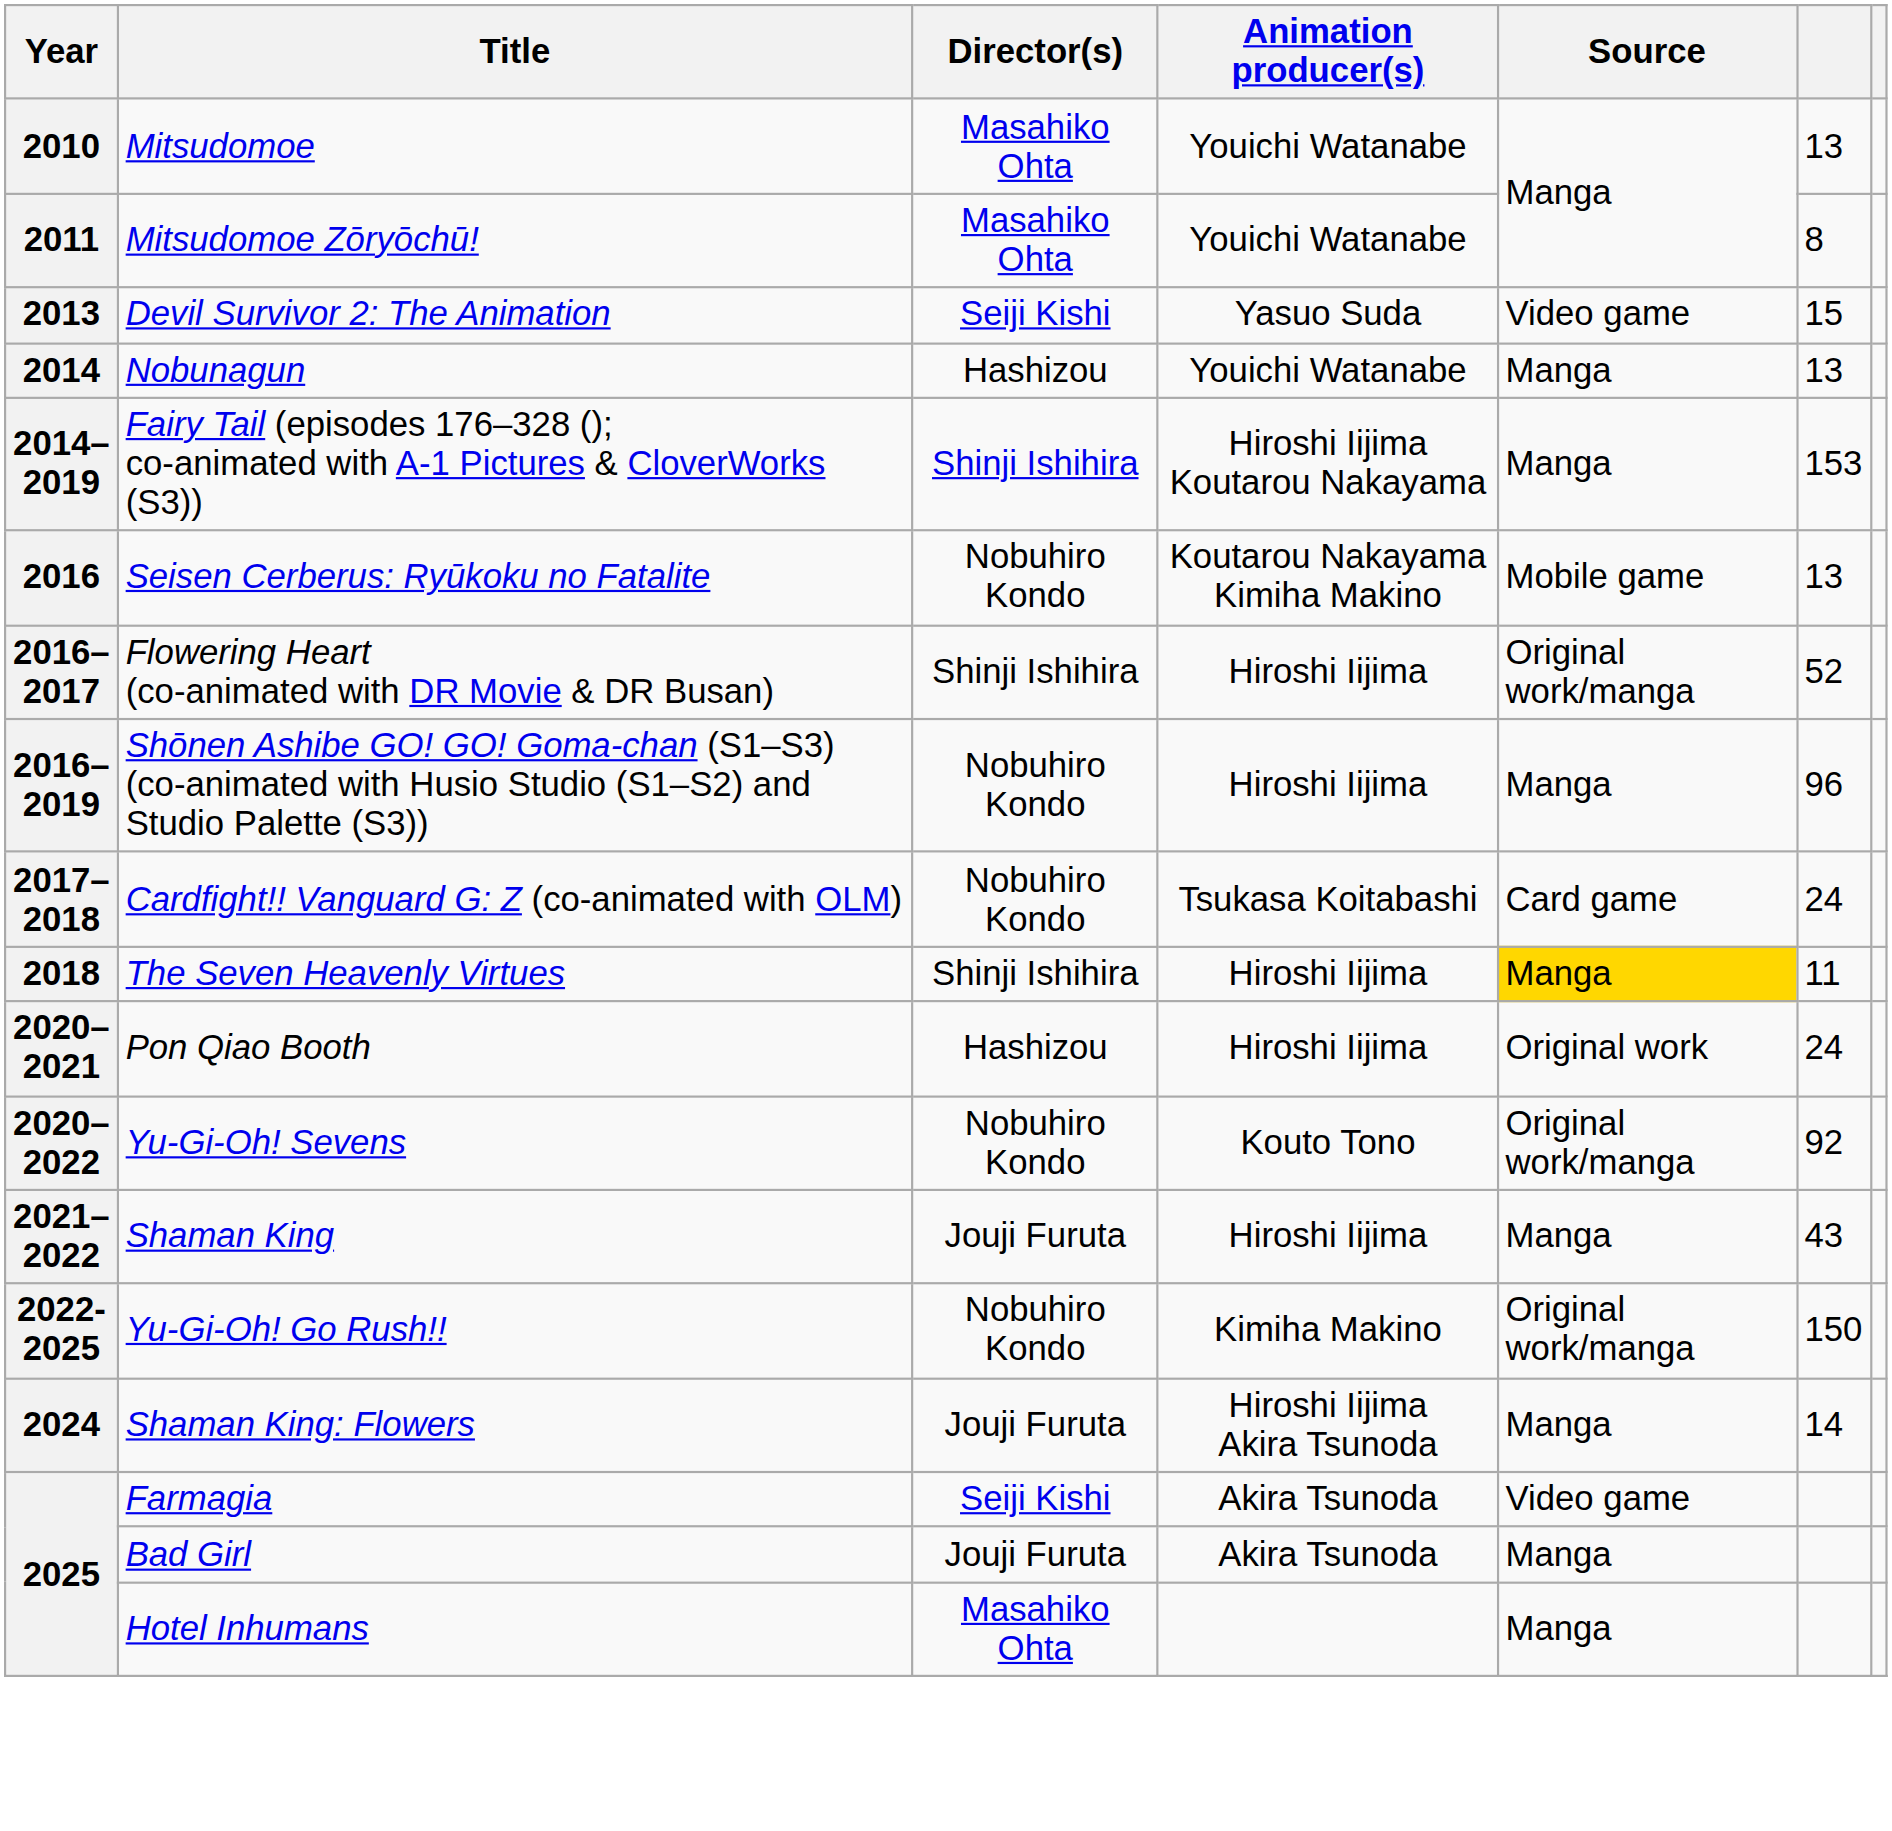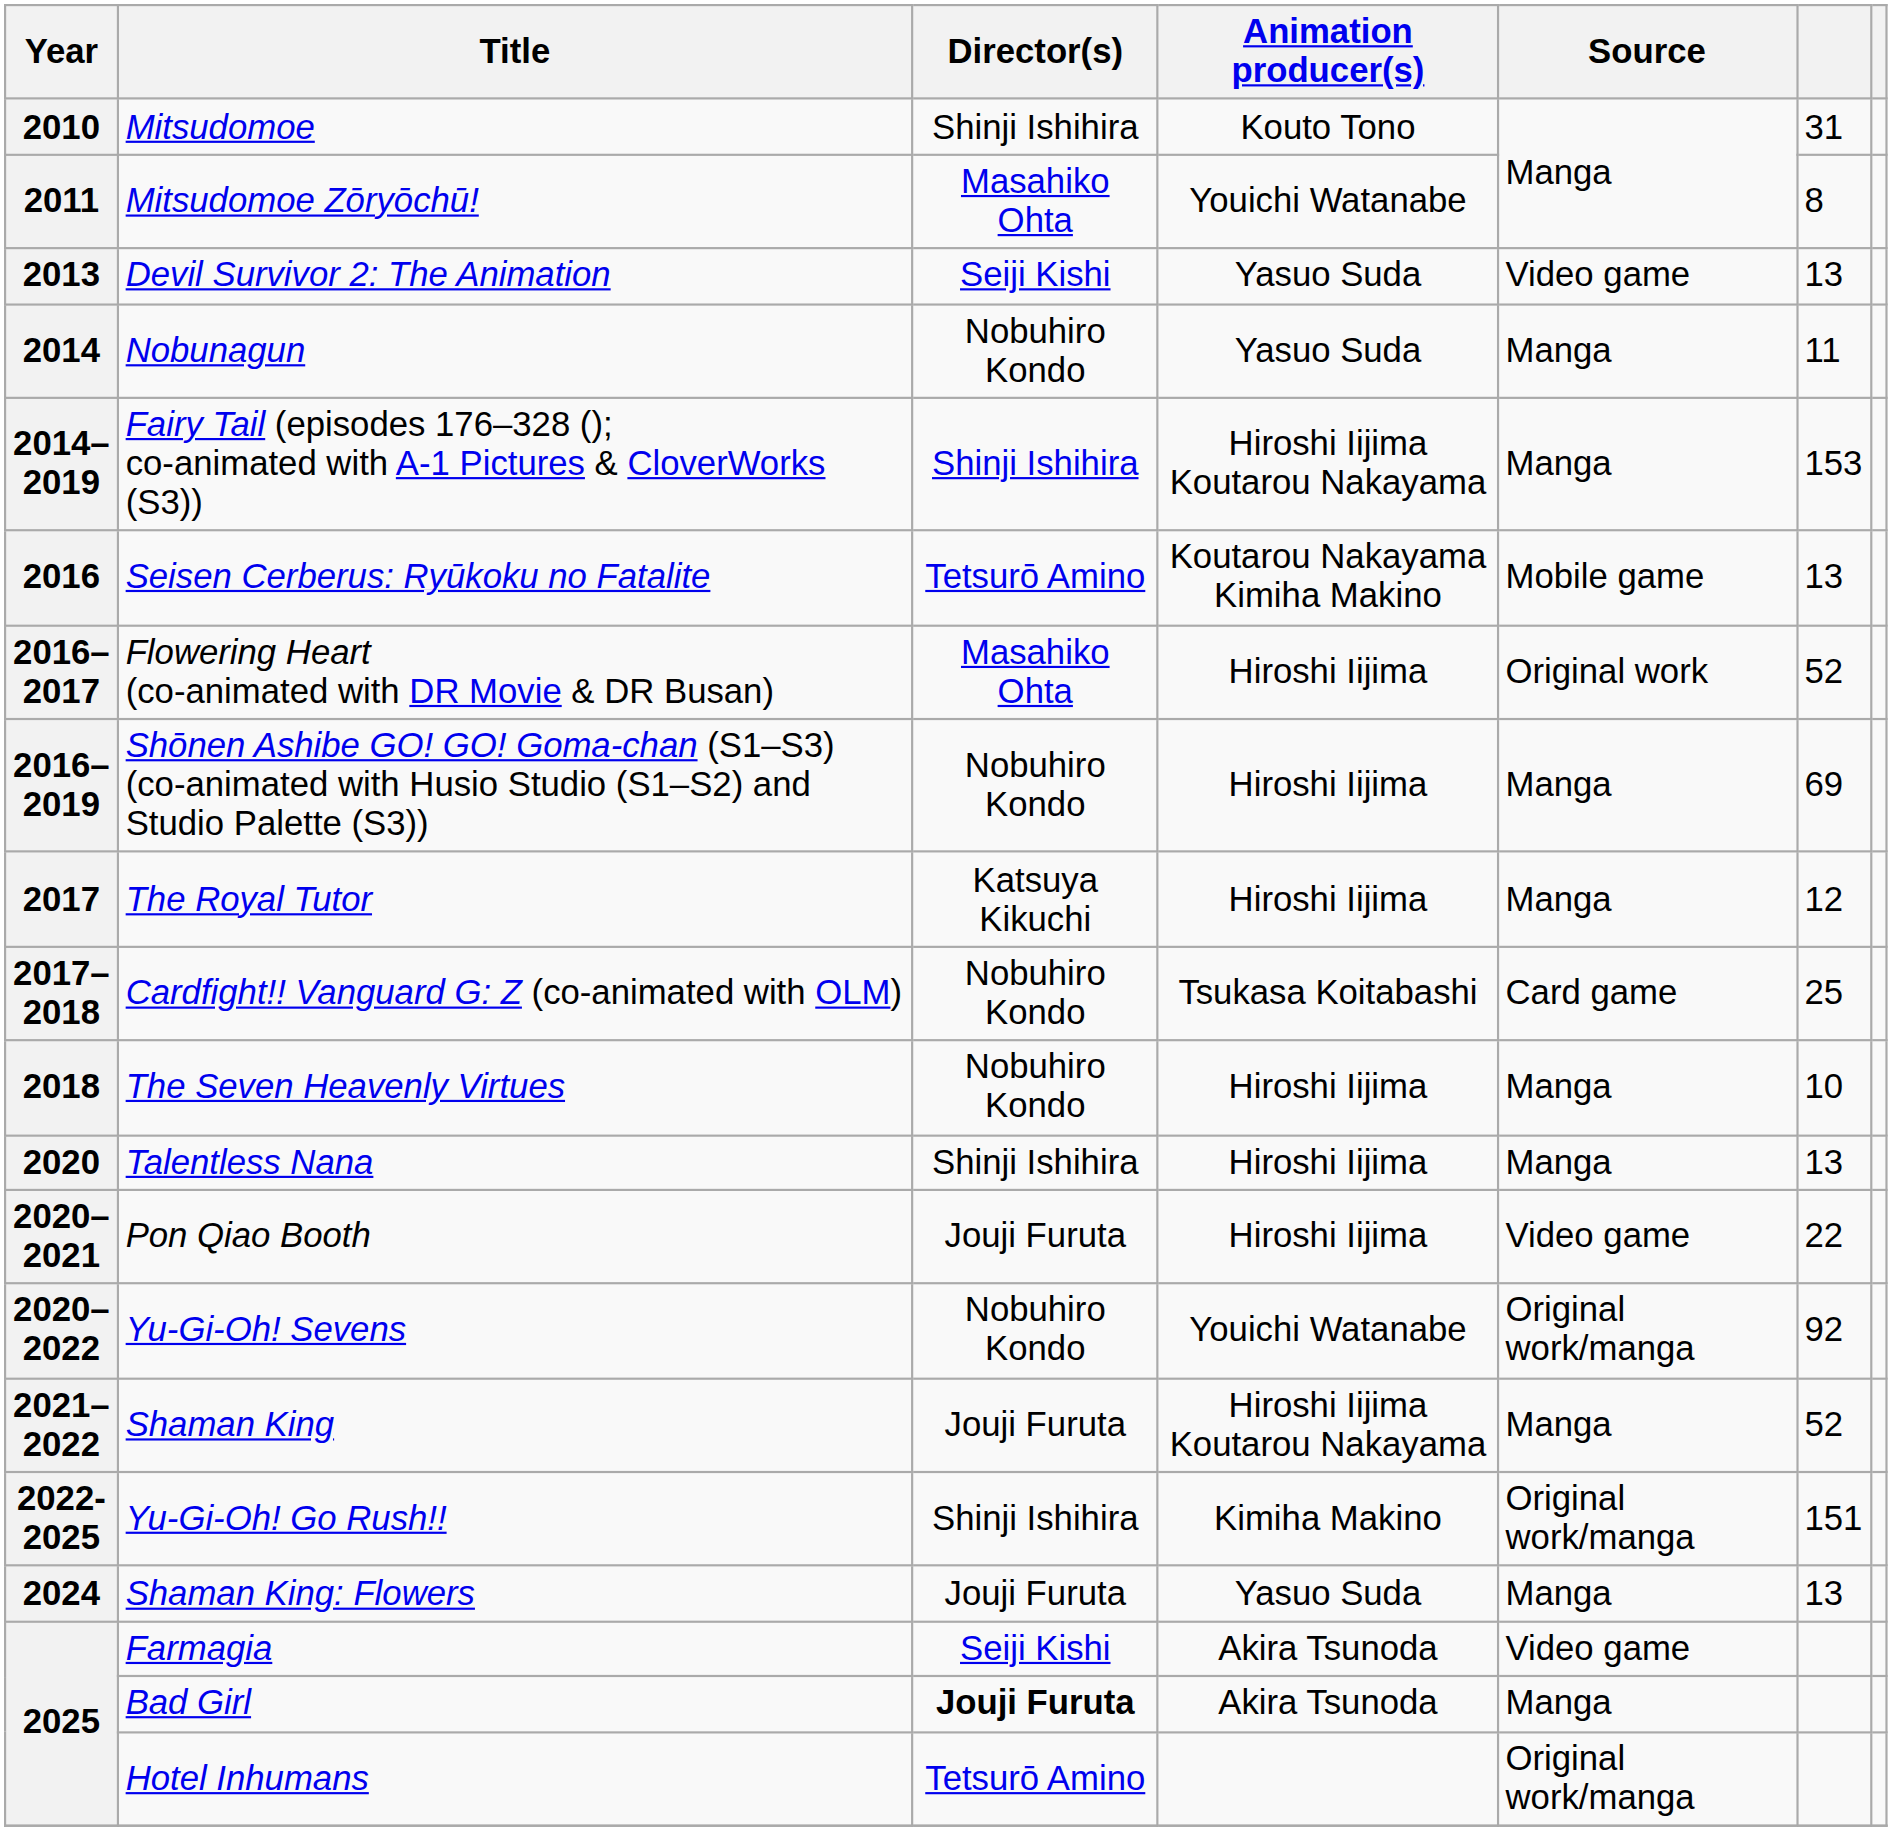 <table class="wikitable sortable plainrowheaders">
 <tr>
 <th scope="col" class="unsortable" width=10>Year</th>
 <th scope="col">Title</th>
 <th scope="col">Director(s)</th>
 <th scope="col"><a href='#'>Animation producer(s)</a></th>
 <th scope="col">Source</th>
 <th scope="col"></th>
 <th scope="col" class="unsortable"></th>
 </tr>
 <tr>
 <th scope="row">2010</th>
 <td><em><a href='#'>Mitsudomoe</a></em></td>
-<td style=text-align:center><a href='#'>Masahiko Ohta</a></td>
-<td style=text-align:center>Youichi Watanabe</td>
+<td style=text-align:center>Shinji Ishihira</td>
+<td style=text-align:center>Kouto Tono</td>
 <td rowspan="2">Manga</td>
-<td>13</td>
+<td>31</td>
 <td></td>
 </tr>
 <tr>
 <th scope="row">2011</th>
 <td><em><a href='#'>Mitsudomoe Zōryōchū!</a></em></td>
 <td style=text-align:center><a href='#'>Masahiko Ohta</a></td>
 <td style=text-align:center>Youichi Watanabe</td>
 <td>8</td>
 <td></td>
 </tr>
 <tr>
 <th scope="row">2013</th>
 <td><em><a href='#'>Devil Survivor 2: The Animation</a></em></td>
 <td style=text-align:center><a href='#'>Seiji Kishi</a></td>
 <td style=text-align:center>Yasuo Suda</td>
 <td>Video game</td>
-<td>15</td>
+<td>13</td>
 <td></td>
 </tr>
 <tr>
 <th scope="row">2014</th>
 <td><em><a href='#'>Nobunagun</a></em></td>
-<td style=text-align:center>Hashizou</td>
-<td style=text-align:center>Youichi Watanabe</td>
+<td style=text-align:center>Nobuhiro Kondo</td>
+<td style=text-align:center>Yasuo Suda</td>
 <td>Manga</td>
-<td>13</td>
+<td>11</td>
 <td></td>
 </tr>
 <tr>
 <th scope="row">2014–2019</th>
 <td><em><a href='#'>Fairy Tail</a></em> (episodes 176–328 ();<br>co-animated with <a href='#'>A-1 Pictures</a> & <a href='#'>CloverWorks</a> (S3))</td>
 <td style=text-align:center><a href='#'>Shinji Ishihira</a></td>
 <td style=text-align:center>Hiroshi Iijima<br>Koutarou Nakayama</td>
 <td>Manga</td>
 <td>153</td>
 <td></td>
 </tr>
 <tr>
 <th scope="row">2016</th>
 <td><em><a href='#'>Seisen Cerberus: Ryūkoku no Fatalite</a></em></td>
-<td style=text-align:center>Nobuhiro Kondo</td>
+<td style=text-align:center><a href='#'>Tetsurō Amino</a></td>
 <td style=text-align:center>Koutarou Nakayama<br>Kimiha Makino</td>
 <td>Mobile game</td>
 <td>13</td>
 <td></td>
 </tr>
 <tr>
 <th scope="row">2016–2017</th>
 <td><em>Flowering Heart</em><br>(co-animated with <a href='#'>DR Movie</a> & DR Busan)</td>
-<td style=text-align:center>Shinji Ishihira</td>
+<td style=text-align:center><a href='#'>Masahiko Ohta</a></td>
 <td style=text-align:center>Hiroshi Iijima</td>
-<td>Original work/manga</td>
+<td>Original work</td>
 <td>52</td>
 <td></td>
 </tr>
 <tr>
 <th scope="row">2016–2019</th>
 <td><em><a href='#'>Shōnen Ashibe GO! GO! Goma-chan</a></em> (S1–S3)<br>(co-animated with Husio Studio (S1–S2) and Studio Palette (S3))</td>
 <td style=text-align:center>Nobuhiro Kondo</td>
 <td style=text-align:center>Hiroshi Iijima</td>
 <td>Manga</td>
-<td>96</td>
+<td>69</td>
+<td></td>
+</tr>
+<tr>
+<th scope="row">2017</th>
+<td><em><a href='#'>The Royal Tutor</a></em></td>
+<td style=text-align:center>Katsuya Kikuchi</td>
+<td style=text-align:center>Hiroshi Iijima</td>
+<td>Manga</td>
+<td>12</td>
 <td></td>
 </tr>
 <tr>
 <th scope="row">2017–2018</th>
 <td><em><a href='#'>Cardfight!! Vanguard G: Z</a></em> (co-animated with <a href='#'>OLM</a>)</td>
 <td style=text-align:center>Nobuhiro Kondo</td>
 <td style=text-align:center>Tsukasa Koitabashi</td>
 <td>Card game</td>
-<td>24</td>
+<td>25</td>
 <td></td>
 </tr>
 <tr>
 <th scope="row">2018</th>
 <td><em><a href='#'>The Seven Heavenly Virtues</a></em></td>
+<td style=text-align:center>Nobuhiro Kondo</td>
+<td style=text-align:center>Hiroshi Iijima</td>
+<td>Manga</td>
+<td>10</td>
+<td></td>
+</tr>
+<tr>
+<th scope="row">2020</th>
+<td><em><a href='#'>Talentless Nana</a></em></td>
 <td style=text-align:center>Shinji Ishihira</td>
 <td style=text-align:center>Hiroshi Iijima</td>
-<td style="background: gold;">Manga</td>
-<td>11</td>
+<td>Manga</td>
+<td>13</td>
 <td></td>
 </tr>
 <tr>
 <th scope="row">2020–2021</th>
 <td><em>Pon Qiao Booth</em></td>
-<td style=text-align:center>Hashizou</td>
+<td style=text-align:center>Jouji Furuta</td>
 <td style=text-align:center>Hiroshi Iijima</td>
-<td>Original work</td>
-<td>24</td>
+<td>Video game</td>
+<td>22</td>
 <td></td>
 </tr>
 <tr>
 <th scope="row">2020–2022</th>
 <td><em><a href='#'>Yu-Gi-Oh! Sevens</a></em></td>
 <td style=text-align:center>Nobuhiro Kondo</td>
-<td style=text-align:center>Kouto Tono</td>
+<td style=text-align:center>Youichi Watanabe</td>
 <td>Original work/manga</td>
 <td>92</td>
 <td></td>
 </tr>
 <tr>
 <th scope="row">2021–2022</th>
 <td><em><a href='#'>Shaman King</a></em></td>
 <td style=text-align:center>Jouji Furuta</td>
-<td style=text-align:center>Hiroshi Iijima</td>
+<td style=text-align:center>Hiroshi Iijima<br>Koutarou Nakayama</td>
 <td>Manga</td>
-<td>43</td>
+<td>52</td>
 <td></td>
 </tr>
 <tr>
 <th scope="row">2022-2025</th>
 <td><em><a href='#'>Yu-Gi-Oh! Go Rush!!</a></em></td>
-<td style=text-align:center>Nobuhiro Kondo</td>
+<td style=text-align:center>Shinji Ishihira</td>
 <td style=text-align:center>Kimiha Makino</td>
 <td>Original work/manga</td>
-<td>150</td>
+<td>151</td>
 <td></td>
 </tr>
 <tr>
 <th scope="row">2024</th>
 <td><em><a href='#'>Shaman King: Flowers</a></em></td>
 <td style=text-align:center>Jouji Furuta</td>
-<td style=text-align:center>Hiroshi Iijima<br>Akira Tsunoda</td>
+<td style=text-align:center>Yasuo Suda</td>
 <td>Manga</td>
-<td>14</td>
+<td>13</td>
 <td></td>
 </tr>
 <tr>
 <th scope="row" rowspan="3">2025</th>
 <td><em><a href='#'>Farmagia</a></em></td>
 <td style=text-align:center><a href='#'>Seiji Kishi</a></td>
 <td style=text-align:center>Akira Tsunoda</td>
 <td>Video game</td>
 <td></td>
 <td></td>
 </tr>
 <tr>
 <td><em><a href='#'>Bad Girl</a></em></td>
-<td style=text-align:center>Jouji Furuta</td>
+<td style=text-align:center><strong>Jouji Furuta</strong></td>
 <td style=text-align:center>Akira Tsunoda</td>
 <td>Manga</td>
 <td></td>
 <td></td>
 </tr>
 <tr>
 <td><em><a href='#'>Hotel Inhumans</a></em></td>
-<td style=text-align:center><a href='#'>Masahiko Ohta</a></td>
+<td style=text-align:center><a href='#'>Tetsurō Amino</a></td>
 <td></td>
-<td>Manga</td>
+<td>Original work/manga</td>
 <td></td>
 <td></td>
 </tr>
 <tr>
 </tr>
 </table>
